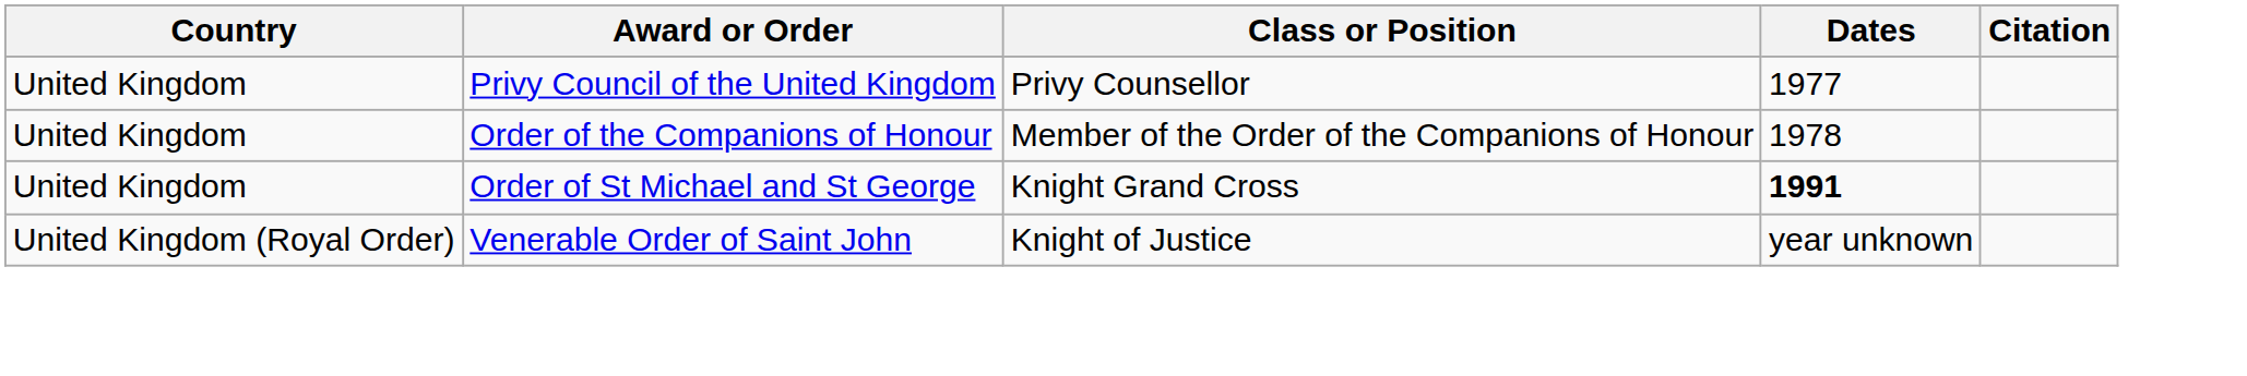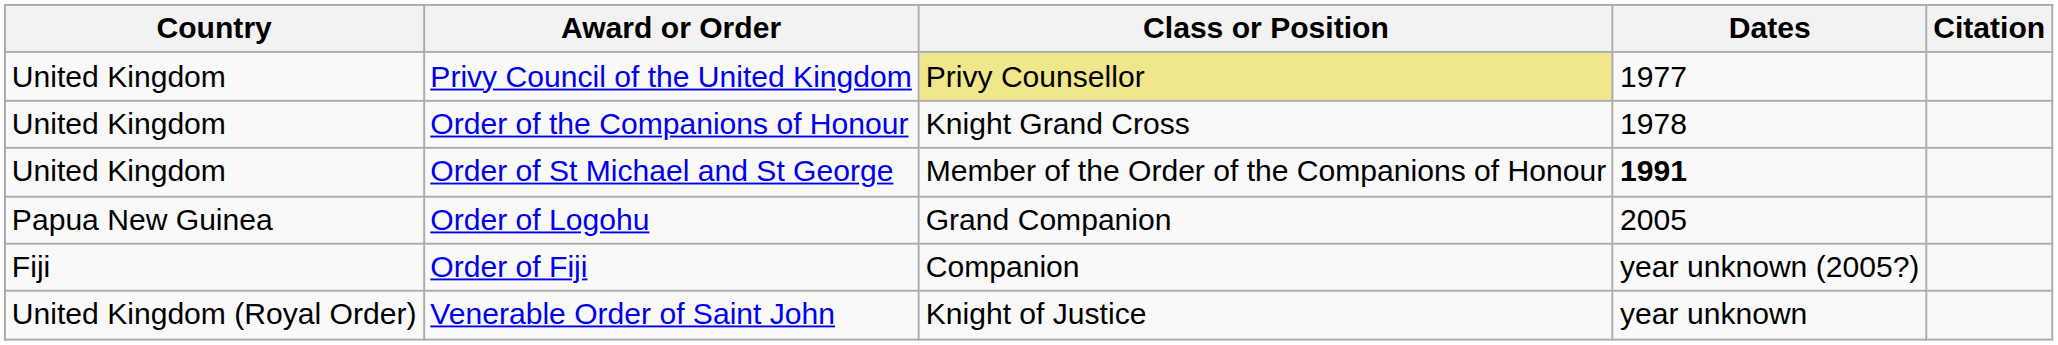 <table class="wikitable">
 <tr>
 <th>Country</th>
 <th>Award or Order</th>
 <th>Class or Position</th>
 <th>Dates</th>
 <th>Citation</th>
 </tr>
 <tr>
 <td>United Kingdom</td>
 <td><a href='#'>Privy Council of the United Kingdom</a></td>
-<td>Privy Counsellor</td>
+<td style="background: khaki;">Privy Counsellor</td>
 <td>1977</td>
 <td></td>
 </tr>
 <tr>
 <td>United Kingdom</td>
 <td><a href='#'>Order of the Companions of Honour</a></td>
-<td>Member of the Order of the Companions of Honour</td>
+<td>Knight Grand Cross</td>
 <td>1978</td>
 <td></td>
 </tr>
 <tr>
 <td>United Kingdom</td>
 <td><a href='#'>Order of St Michael and St George</a></td>
-<td>Knight Grand Cross</td>
+<td>Member of the Order of the Companions of Honour</td>
 <td><strong>1991</strong></td>
+<td></td>
+</tr>
+<tr>
+<td>Papua New Guinea</td>
+<td><a href='#'>Order of Logohu</a></td>
+<td>Grand Companion</td>
+<td>2005</td>
+<td></td>
+</tr>
+<tr>
+<td>Fiji</td>
+<td><a href='#'>Order of Fiji</a></td>
+<td>Companion</td>
+<td>year unknown (2005?)</td>
 <td></td>
 </tr>
 <tr>
 <td>United Kingdom (Royal Order)</td>
 <td><a href='#'>Venerable Order of Saint John</a></td>
 <td>Knight of Justice</td>
 <td>year unknown</td>
 <td></td>
 </tr>
 </table>
